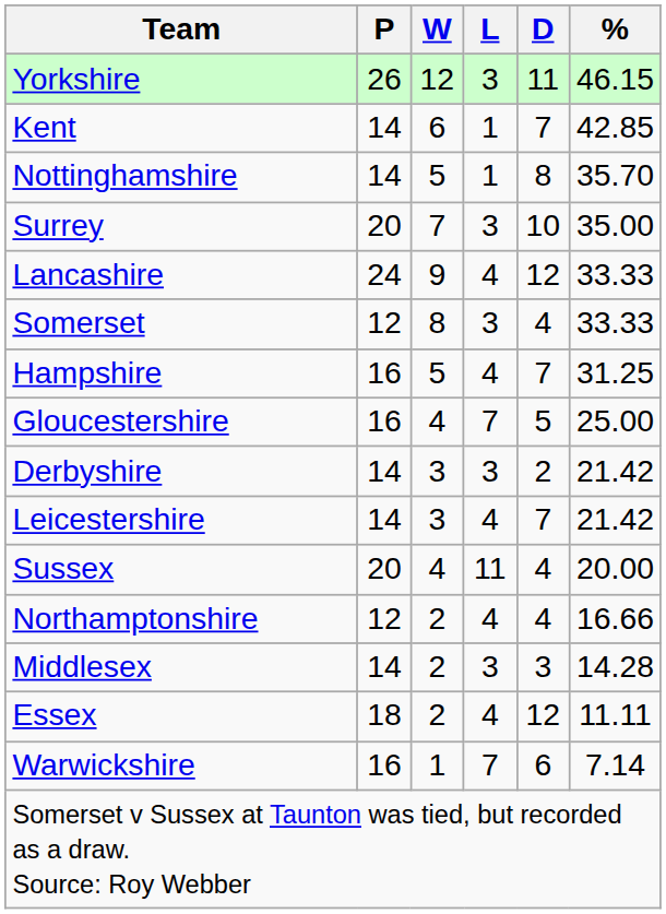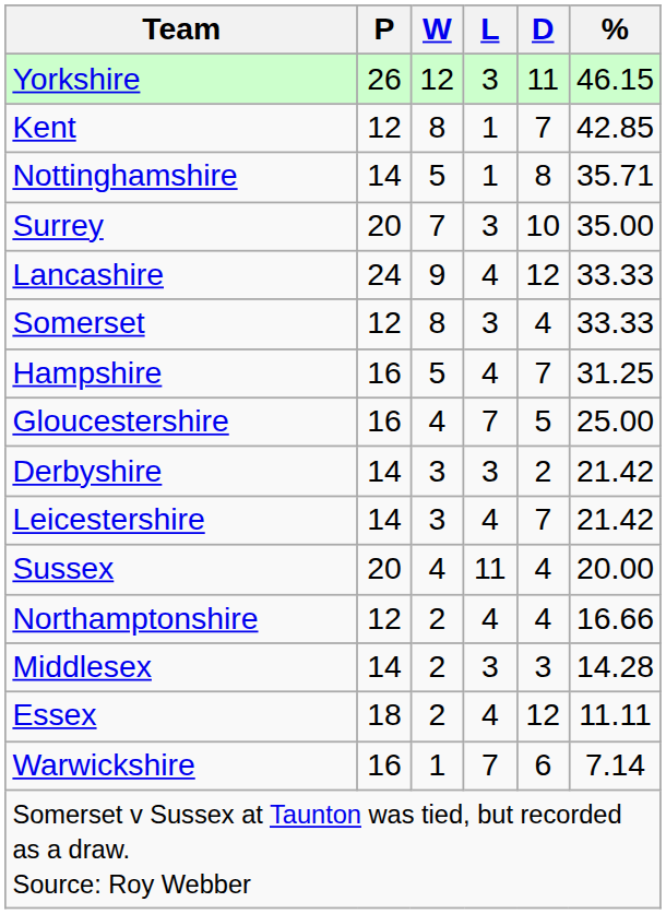 <table class="wikitable" style="text-align:center;">
 <tr>
 <th width=175>Team</th>
 <th width=20 abbr="Played">P</th>
 <th width=20 abbr="Won"><a href='#'>W</a></th>
 <th width=20 abbr="Lost"><a href='#'>L</a></th>
 <th width=20 abbr="Drawn"><a href='#'>D</a></th>
 <th width=20 abbr="% of possible points">%</th>
 </tr>
 <tr style="background:#ccffcc;">
 <td align=left><a href='#'>Yorkshire</a></td>
 <td>26</td>
 <td>12</td>
 <td>3</td>
 <td>11</td>
 <td>46.15</td>
 </tr>
 <tr>
 <td align=left><a href='#'>Kent</a></td>
-<td>14</td>
-<td>6</td>
+<td>12</td>
+<td>8</td>
 <td>1</td>
 <td>7</td>
 <td>42.85</td>
 </tr>
 <tr>
 <td align=left><a href='#'>Nottinghamshire</a></td>
 <td>14</td>
 <td>5</td>
 <td>1</td>
 <td>8</td>
-<td>35.70</td>
+<td>35.71</td>
 </tr>
 <tr>
 <td align=left><a href='#'>Surrey</a></td>
 <td>20</td>
 <td>7</td>
 <td>3</td>
 <td>10</td>
 <td>35.00</td>
 </tr>
 <tr>
 <td align=left><a href='#'>Lancashire</a></td>
 <td>24</td>
 <td>9</td>
 <td>4</td>
 <td>12</td>
 <td>33.33</td>
 </tr>
 <tr>
 <td align=left><a href='#'>Somerset</a></td>
 <td>12</td>
 <td>8</td>
 <td>3</td>
 <td>4</td>
 <td>33.33</td>
 </tr>
 <tr>
 <td align=left><a href='#'>Hampshire</a></td>
 <td>16</td>
 <td>5</td>
 <td>4</td>
 <td>7</td>
 <td>31.25</td>
 </tr>
 <tr>
 <td align=left><a href='#'>Gloucestershire</a></td>
 <td>16</td>
 <td>4</td>
 <td>7</td>
 <td>5</td>
 <td>25.00</td>
 </tr>
 <tr>
 <td align=left><a href='#'>Derbyshire</a></td>
 <td>14</td>
 <td>3</td>
 <td>3</td>
 <td>2</td>
 <td>21.42</td>
 </tr>
 <tr>
 <td align=left><a href='#'>Leicestershire</a></td>
 <td>14</td>
 <td>3</td>
 <td>4</td>
 <td>7</td>
 <td>21.42</td>
 </tr>
 <tr>
 <td align=left><a href='#'>Sussex</a></td>
 <td>20</td>
 <td>4</td>
 <td>11</td>
 <td>4</td>
 <td>20.00</td>
 </tr>
 <tr>
 <td align=left><a href='#'>Northamptonshire</a></td>
 <td>12</td>
 <td>2</td>
 <td>4</td>
 <td>4</td>
 <td>16.66</td>
 </tr>
 <tr>
 <td align=left><a href='#'>Middlesex</a></td>
 <td>14</td>
 <td>2</td>
 <td>3</td>
 <td>3</td>
 <td>14.28</td>
 </tr>
 <tr>
 <td align=left><a href='#'>Essex</a></td>
 <td>18</td>
 <td>2</td>
 <td>4</td>
 <td>12</td>
 <td>11.11</td>
 </tr>
 <tr>
 <td align=left><a href='#'>Warwickshire</a></td>
 <td>16</td>
 <td>1</td>
 <td>7</td>
 <td>6</td>
 <td>7.14</td>
 </tr>
 <tr>
 <td colspan="6" align="left"><small>Somerset v Sussex at <a href='#'>Taunton</a> was tied, but recorded as a draw.<br>Source: Roy Webber</small></td>
 </tr>
 </table>
